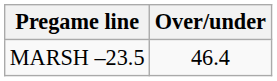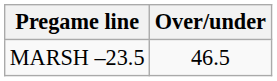 <table class="wikitable">
 <tr align="center">
 <th style=>Pregame line</th>
 <th style=>Over/under</th>
 </tr>
 <tr align="center">
 <td>MARSH –23.5</td>
-<td>46.4</td>
+<td>46.5</td>
 </tr>
 </table>
